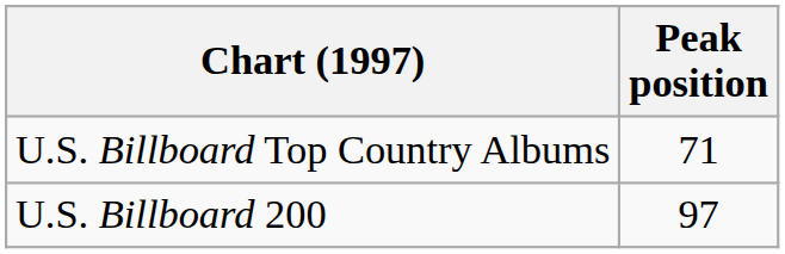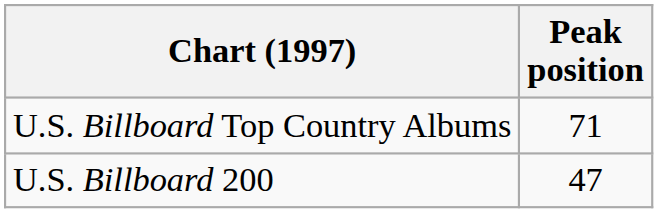 <table class="wikitable">
 <tr>
 <th>Chart (1997)</th>
 <th>Peak<br>position</th>
 </tr>
 <tr>
 <td>U.S. <em>Billboard</em> Top Country Albums</td>
 <td align="center">71</td>
 </tr>
 <tr>
 <td>U.S. <em>Billboard</em> 200</td>
-<td align="center">97</td>
+<td align="center">47</td>
 </tr>
 </table>
